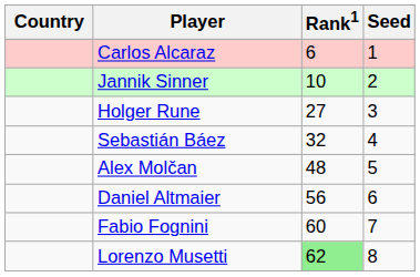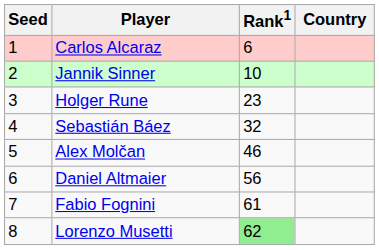 <table class="wikitable nowrap">
 <tr>
-<th width="70">Country</th>
+<th>Seed</th>
 <th width="175">Player</th>
 <th>Rank<sup>1</sup></th>
-<th>Seed</th>
+<th width="70">Country</th>
 </tr>
 <tr bgcolor=#fcc>
-<td></td>
+<td>1</td>
 <td><a href='#'>Carlos Alcaraz</a></td>
 <td>6</td>
-<td>1</td>
+<td></td>
 </tr>
 <tr bgcolor=#cfc>
-<td></td>
+<td>2</td>
 <td><a href='#'>Jannik Sinner</a></td>
 <td>10</td>
-<td>2</td>
+<td></td>
 </tr>
 <tr>
+<td>3</td>
+<td><a href='#'>Holger Rune</a></td>
+<td>23</td>
 <td></td>
-<td><a href='#'>Holger Rune</a></td>
-<td>27</td>
-<td>3</td>
 </tr>
 <tr>
-<td></td>
+<td>4</td>
 <td><a href='#'>Sebastián Báez</a></td>
 <td>32</td>
-<td>4</td>
+<td></td>
 </tr>
 <tr>
+<td>5</td>
+<td><a href='#'>Alex Molčan</a></td>
+<td>46</td>
 <td></td>
-<td><a href='#'>Alex Molčan</a></td>
-<td>48</td>
-<td>5</td>
 </tr>
 <tr>
-<td></td>
+<td>6</td>
 <td><a href='#'>Daniel Altmaier</a></td>
 <td>56</td>
-<td>6</td>
+<td></td>
 </tr>
 <tr>
+<td>7</td>
+<td><a href='#'>Fabio Fognini</a></td>
+<td>61</td>
 <td></td>
-<td><a href='#'>Fabio Fognini</a></td>
-<td>60</td>
-<td>7</td>
 </tr>
 <tr>
-<td></td>
+<td>8</td>
 <td><a href='#'>Lorenzo Musetti</a></td>
 <td style="background: lightgreen;">62</td>
-<td>8</td>
+<td></td>
 </tr>
 </table>
